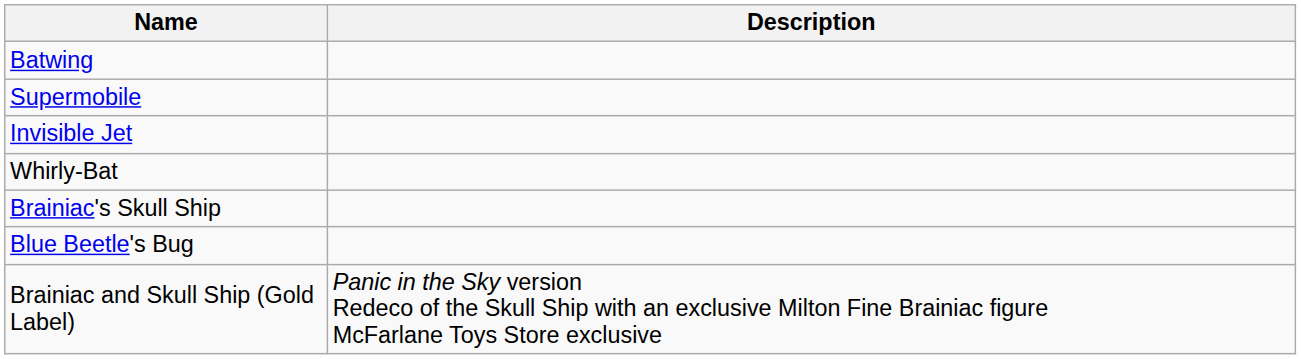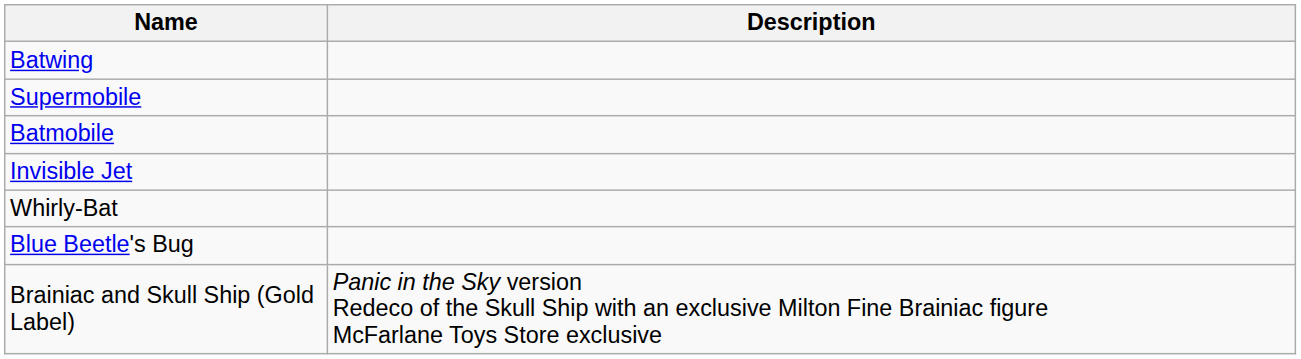 <table class="wikitable" style="width:70%;">
 <tr>
 <th width=25%><strong>Name</strong></th>
 <th width=75%><strong>Description</strong></th>
 </tr>
 <tr>
 <td><a href='#'>Batwing</a></td>
 <td></td>
 </tr>
 <tr>
 <td><a href='#'>Supermobile</a></td>
 <td></td>
 </tr>
 <tr>
+<td><a href='#'>Batmobile</a></td>
+<td></td>
+</tr>
+<tr>
 <td><a href='#'>Invisible Jet</a></td>
 <td></td>
 </tr>
 <tr>
 <td>Whirly-Bat</td>
-<td></td>
-</tr>
-<tr>
-<td><a href='#'>Brainiac</a>'s Skull Ship</td>
 <td></td>
 </tr>
 <tr>
 <td><a href='#'>Blue Beetle</a>'s Bug</td>
 <td></td>
 </tr>
 <tr>
 <td>Brainiac and Skull Ship (Gold Label)</td>
 <td><em>Panic in the Sky</em> version<br>Redeco of the Skull Ship with an exclusive Milton Fine Brainiac figure<br>McFarlane Toys Store exclusive</td>
 </tr>
 </table>
